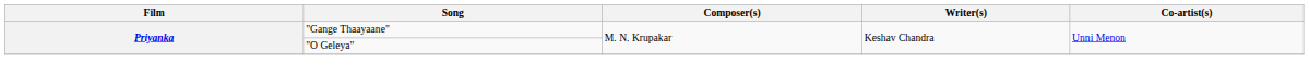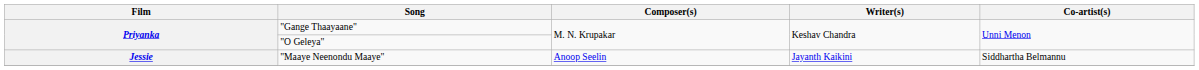 <table class="wikitable plainrowheaders" width="100%" textcolor:#000;">
 <tr>
 <th scope="col" width=23%><strong>Film</strong></th>
 <th scope="col" width=23%><strong>Song</strong></th>
 <th scope="col" width=20%><strong>Composer(s)</strong></th>
 <th scope="col" width=16%><strong>Writer(s)</strong></th>
 <th scope="col" width=18%><strong>Co-artist(s)</strong></th>
 </tr>
 <tr>
 <th rowspan="2"><em><a href='#'>Priyanka</a></em></th>
 <td>"Gange Thaayaane"</td>
 <td rowspan="2">M. N. Krupakar</td>
 <td rowspan="2">Keshav Chandra</td>
 <td rowspan="2"><a href='#'>Unni Menon</a></td>
 </tr>
 <tr>
 <td>"O Geleya"</td>
 </tr>
 <tr>
+<th><em><a href='#'>Jessie</a></em></th>
+<td>"Maaye Neenondu Maaye"</td>
+<td><a href='#'>Anoop Seelin</a></td>
+<td><a href='#'>Jayanth Kaikini</a></td>
+<td>Siddhartha Belmannu</td>
+</tr>
+<tr>
 </tr>
 </table>
